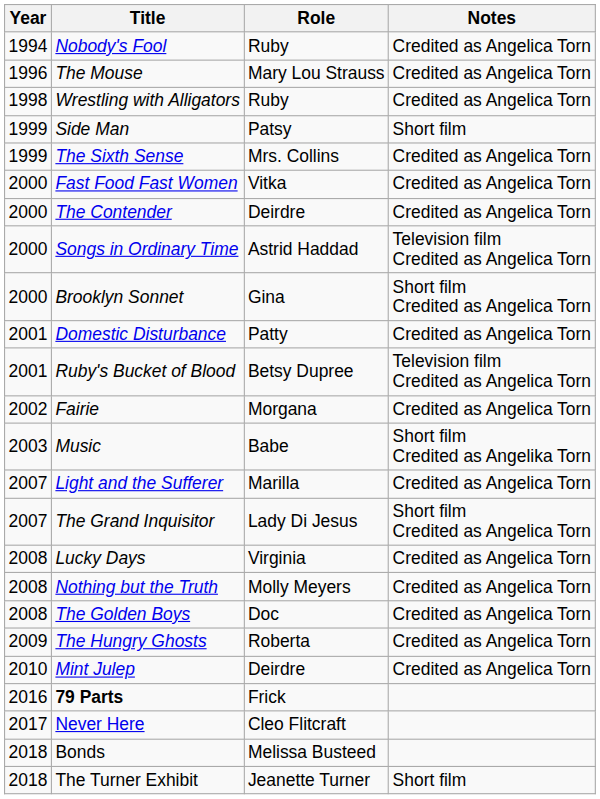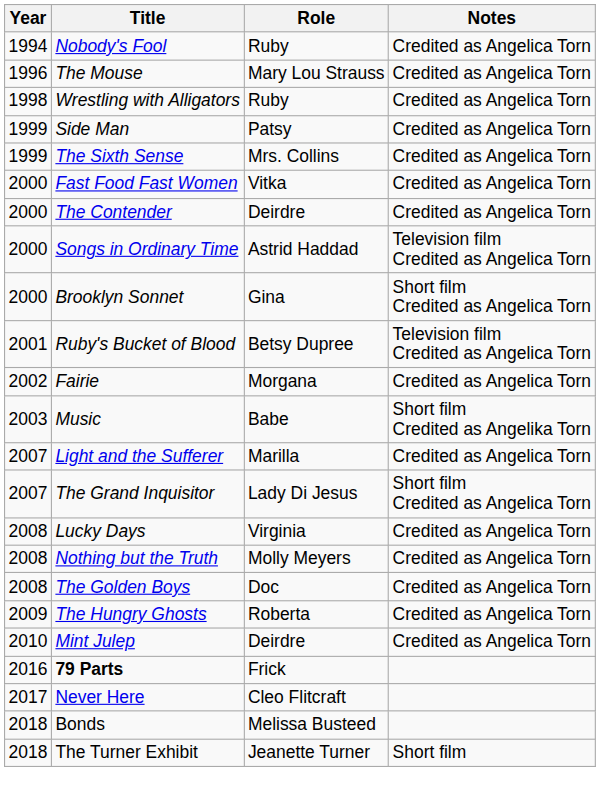 <table class="wikitable sortable">
 <tr>
 <th>Year</th>
 <th>Title</th>
 <th>Role</th>
 <th>Notes</th>
 </tr>
 <tr>
 <td>1994</td>
 <td><em><a href='#'>Nobody's Fool</a></em></td>
 <td>Ruby</td>
 <td>Credited as Angelica Torn</td>
 </tr>
 <tr>
 <td>1996</td>
 <td><em>The Mouse </em></td>
 <td>Mary Lou Strauss</td>
 <td>Credited as Angelica Torn</td>
 </tr>
 <tr>
 <td>1998</td>
 <td><em>Wrestling with Alligators</em></td>
 <td>Ruby</td>
 <td>Credited as Angelica Torn</td>
 </tr>
 <tr>
 <td>1999</td>
 <td><em>Side Man</em></td>
 <td>Patsy</td>
-<td>Short film</td>
+<td>Credited as Angelica Torn</td>
 </tr>
 <tr>
 <td>1999</td>
 <td><em><a href='#'>The Sixth Sense</a></em></td>
 <td>Mrs. Collins</td>
 <td>Credited as Angelica Torn</td>
 </tr>
 <tr>
 <td>2000</td>
 <td><em><a href='#'>Fast Food Fast Women</a></em></td>
 <td>Vitka</td>
 <td>Credited as Angelica Torn</td>
 </tr>
 <tr>
 <td>2000</td>
 <td><em><a href='#'>The Contender</a></em></td>
 <td>Deirdre</td>
 <td>Credited as Angelica Torn</td>
 </tr>
 <tr>
 <td>2000</td>
 <td><em><a href='#'>Songs in Ordinary Time</a></em></td>
 <td>Astrid Haddad</td>
 <td>Television film<br>Credited as Angelica Torn</td>
 </tr>
 <tr>
 <td>2000</td>
 <td><em>Brooklyn Sonnet</em></td>
 <td>Gina</td>
 <td>Short film<br>Credited as Angelica Torn</td>
-</tr>
-<tr>
-<td>2001</td>
-<td><em><a href='#'>Domestic Disturbance</a></em></td>
-<td>Patty</td>
-<td>Credited as Angelica Torn</td>
 </tr>
 <tr>
 <td>2001</td>
 <td><em>Ruby's Bucket of Blood</em></td>
 <td>Betsy Dupree</td>
 <td>Television film<br>Credited as Angelica Torn</td>
 </tr>
 <tr>
 <td>2002</td>
 <td><em>Fairie</em></td>
 <td>Morgana</td>
 <td>Credited as Angelica Torn</td>
 </tr>
 <tr>
 <td>2003</td>
 <td><em>Music</em></td>
 <td>Babe</td>
 <td>Short film<br>Credited as Angelika Torn</td>
 </tr>
 <tr>
 <td>2007</td>
 <td><em><a href='#'>Light and the Sufferer</a></em></td>
 <td>Marilla</td>
 <td>Credited as Angelica Torn</td>
 </tr>
 <tr>
 <td>2007</td>
 <td><em>The Grand Inquisitor</em></td>
 <td>Lady Di Jesus</td>
 <td>Short film<br>Credited as Angelica Torn</td>
 </tr>
 <tr>
 <td>2008</td>
 <td><em>Lucky Days</em></td>
 <td>Virginia</td>
 <td>Credited as Angelica Torn</td>
 </tr>
 <tr>
 <td>2008</td>
 <td><em><a href='#'>Nothing but the Truth</a></em></td>
 <td>Molly Meyers</td>
 <td>Credited as Angelica Torn</td>
 </tr>
 <tr>
 <td>2008</td>
 <td><em><a href='#'>The Golden Boys</a></em></td>
 <td>Doc</td>
 <td>Credited as Angelica Torn</td>
 </tr>
 <tr>
 <td>2009</td>
 <td><em><a href='#'>The Hungry Ghosts</a></em></td>
 <td>Roberta</td>
 <td>Credited as Angelica Torn</td>
 </tr>
 <tr>
 <td>2010</td>
 <td><em><a href='#'>Mint Julep</a></em></td>
 <td>Deirdre</td>
 <td>Credited as Angelica Torn</td>
 </tr>
 <tr>
 <td>2016</td>
 <td><strong>79 Parts<em></td>
 <td>Frick</td>
 <td></td>
 </tr>
 <tr>
 <td>2017</td>
 <td></em><a href='#'>Never Here</a><em></td>
 <td>Cleo Flitcraft</td>
 <td></td>
 </tr>
 <tr>
 <td>2018</td>
 <td></em>Bonds<em></td>
 <td>Melissa Busteed</td>
 <td></td>
 </tr>
 <tr>
 <td>2018</td>
 <td></em>The Turner Exhibit<em></td>
 <td>Jeanette Turner</td>
 <td>Short film</td>
 </tr>
 </table>
